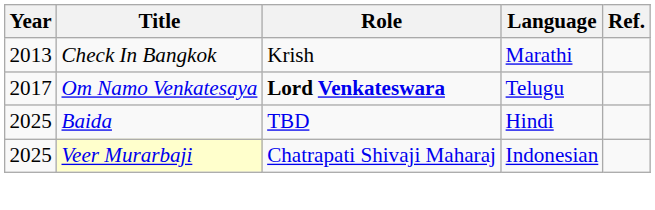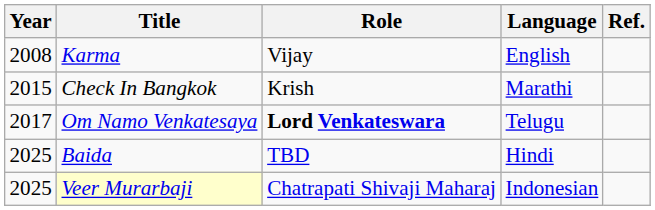 <table class="wikitable sortable plainrowheaders">
 <tr>
 <th scope="col">Year</th>
 <th scope="col">Title</th>
 <th scope="col">Role</th>
 <th scope="col">Language</th>
 <th scope="col" class="unsortable">Ref.</th>
 </tr>
 <tr>
-<td>2013</td>
+<td>2008</td>
+<td><em><a href='#'>Karma</a></em></td>
+<td>Vijay</td>
+<td><a href='#'>English</a></td>
+<td></td>
+</tr>
+<tr>
+<td>2015</td>
 <td><em>Check In Bangkok</em></td>
 <td>Krish</td>
 <td><a href='#'>Marathi</a></td>
 <td></td>
 </tr>
 <tr>
 <td>2017</td>
 <td><em><a href='#'>Om Namo Venkatesaya</a></em></td>
 <td><strong>Lord <a href='#'>Venkateswara</a></strong></td>
 <td><a href='#'>Telugu</a></td>
 <td></td>
 </tr>
 <tr>
 <td>2025</td>
 <td><em><a href='#'>Baida</a></em></td>
 <td><a href='#'>TBD</a></td>
 <td><a href='#'>Hindi</a></td>
 </tr>
 <tr>
 <td>2025</td>
 <td scope="row" align="left" style="background:#FFFFCC;"><em><a href='#'>Veer Murarbaji</a></em></td>
 <td><a href='#'>Chatrapati Shivaji Maharaj</a></td>
 <td><a href='#'>Indonesian</a></td>
 <td></td>
 </tr>
 </table>
